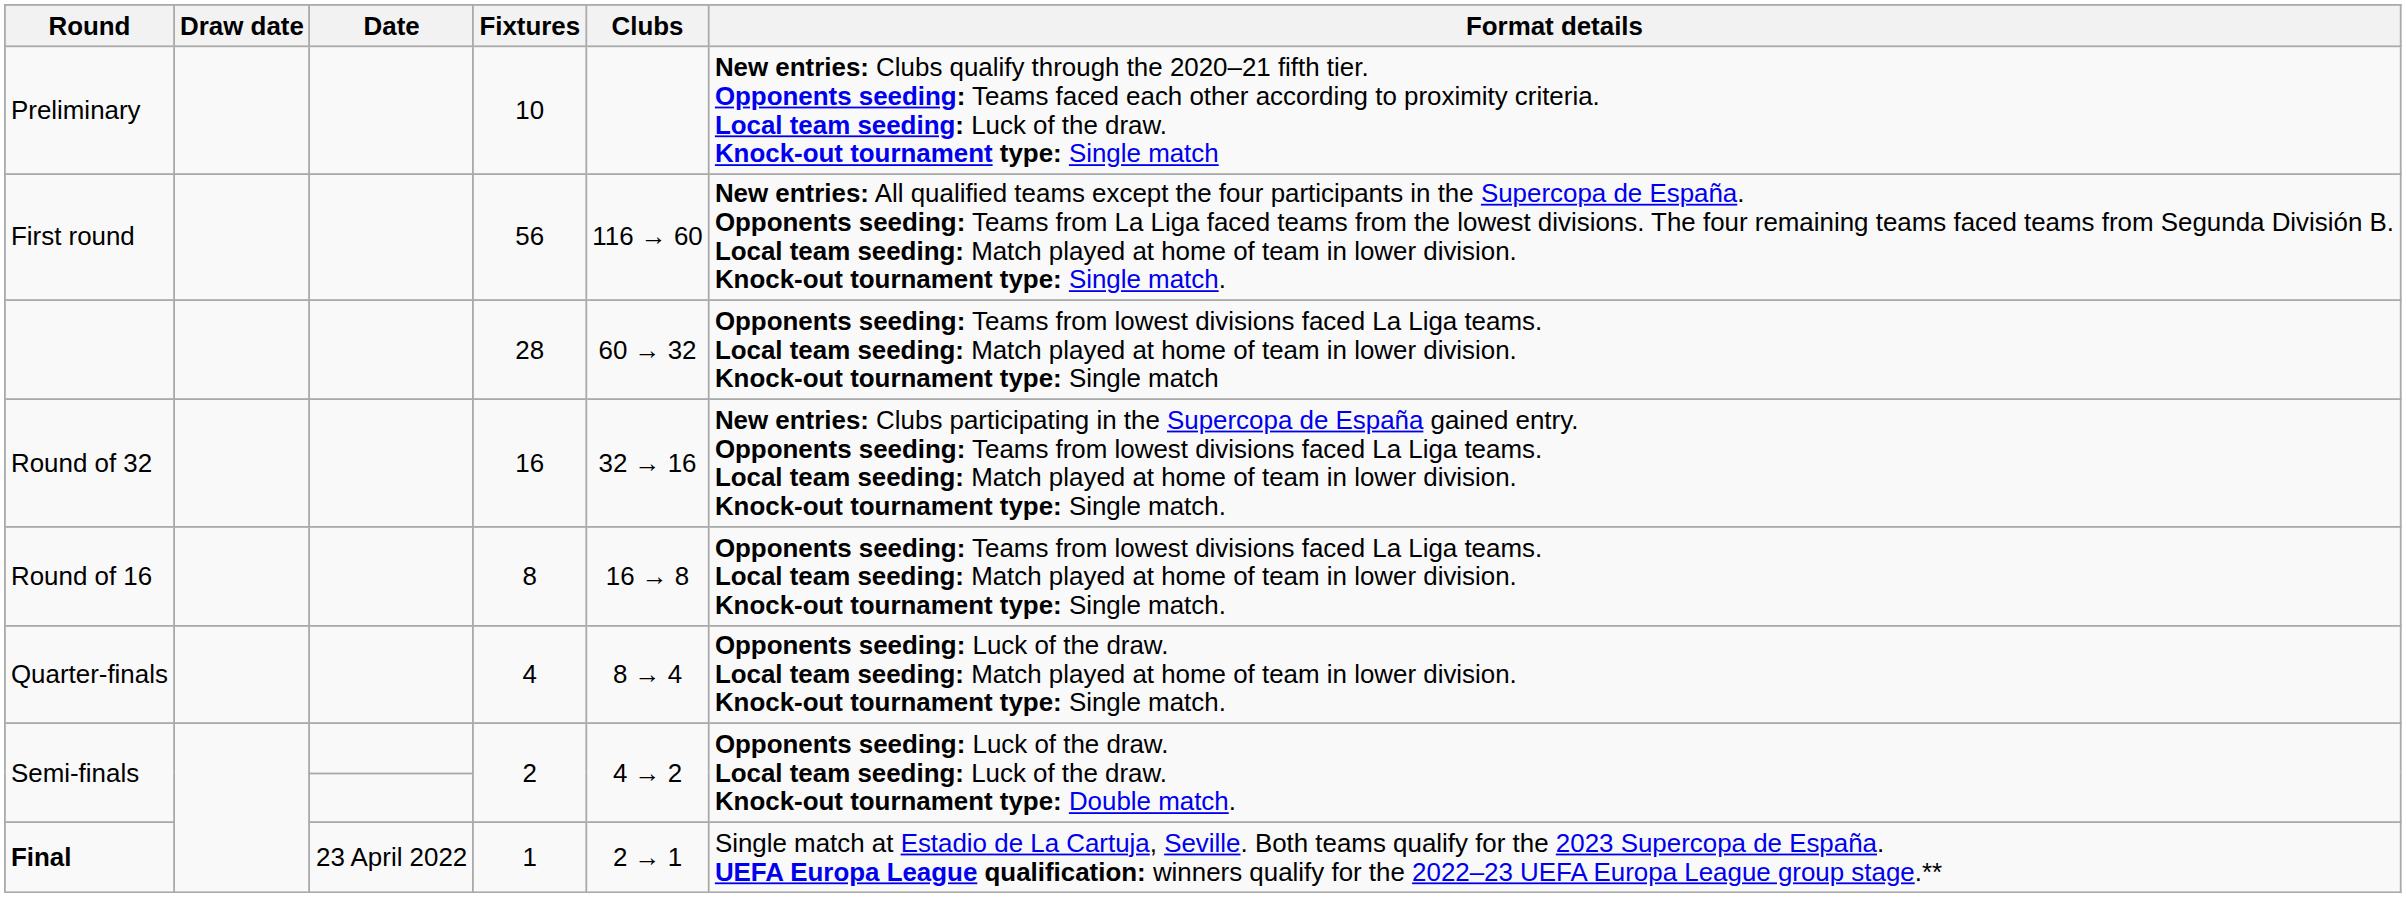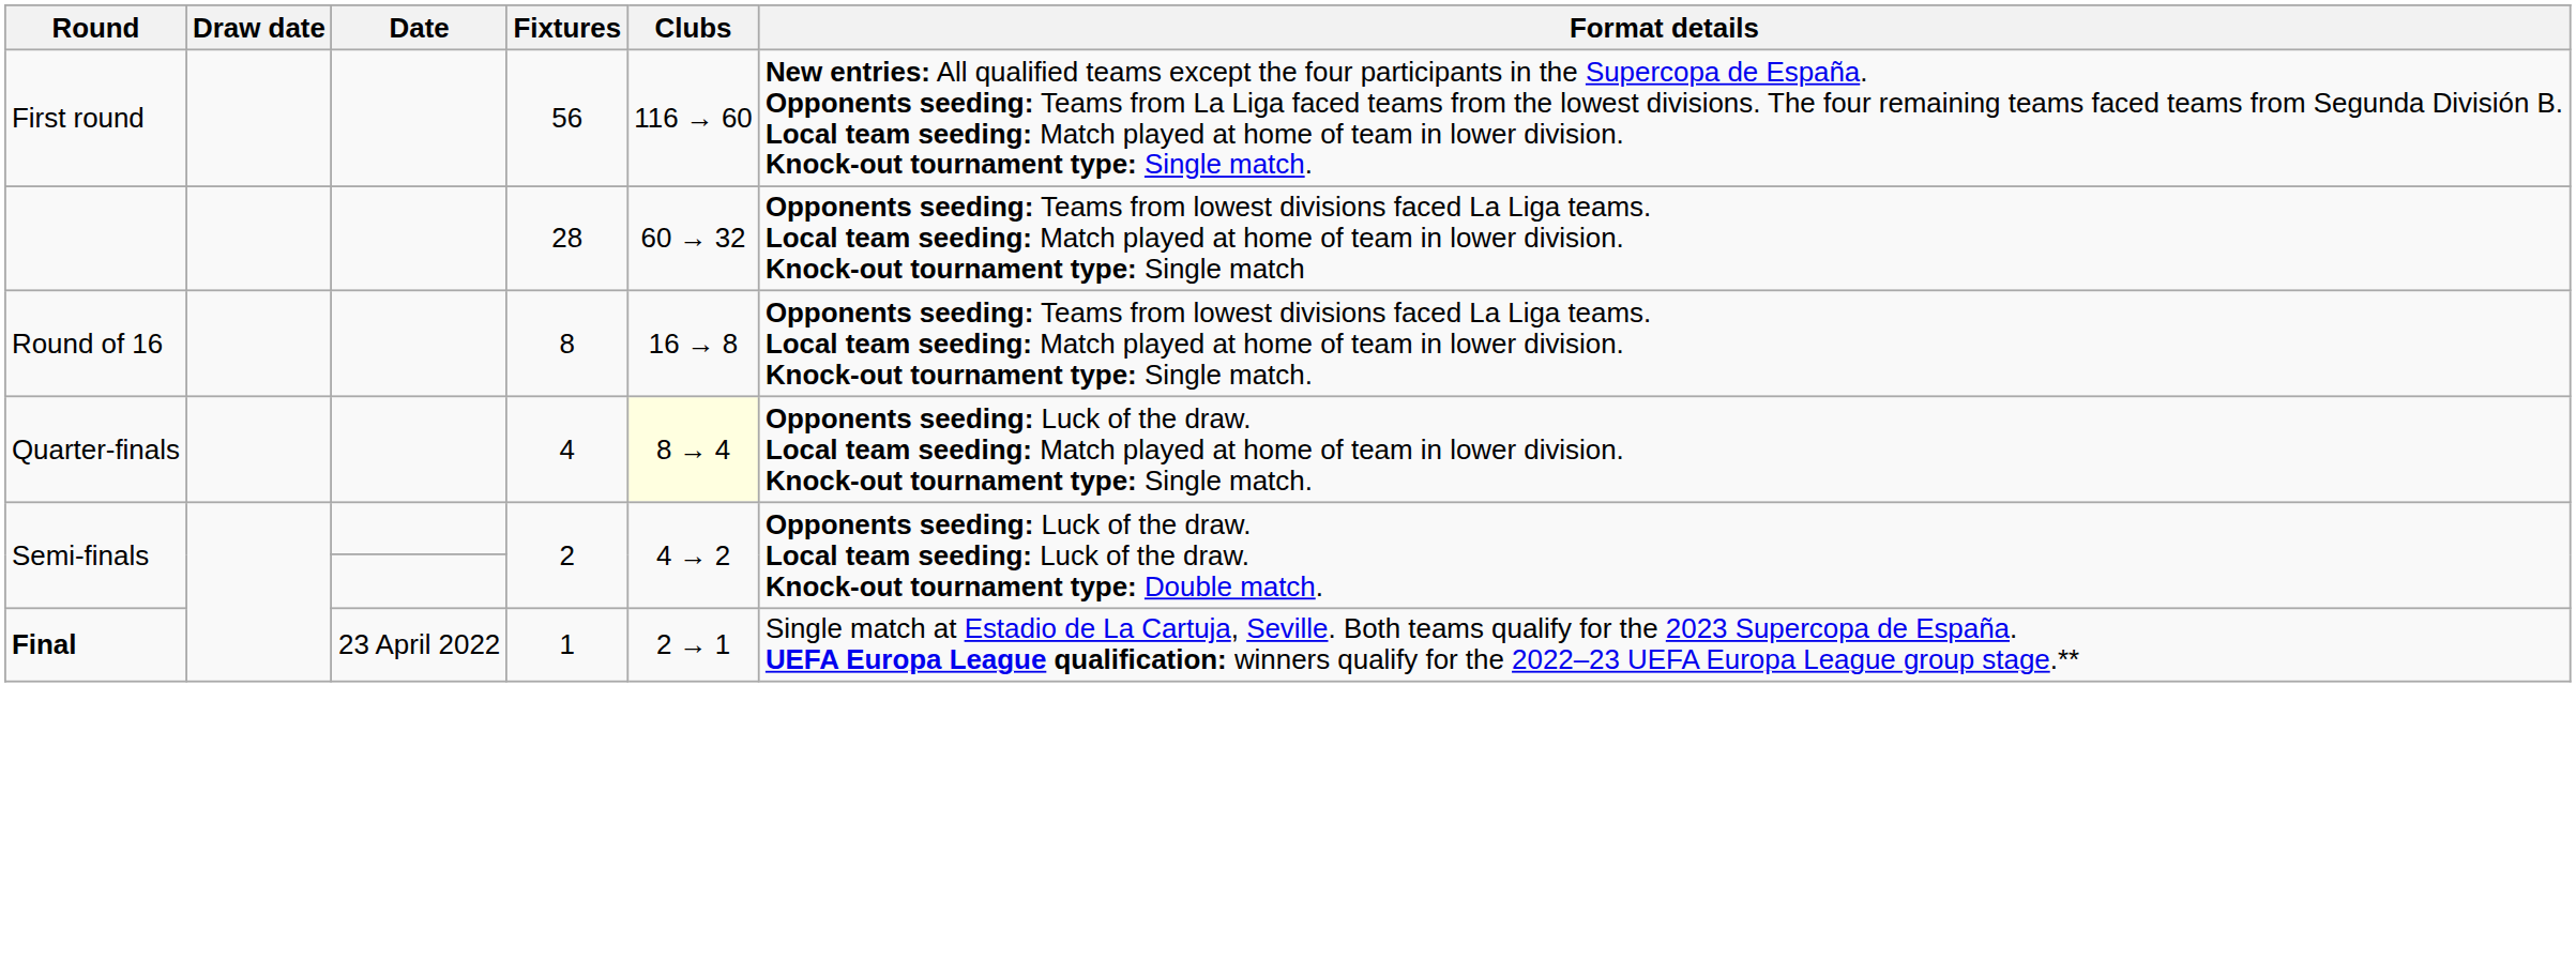 <table class="wikitable" style="font-size:90%">
 <tr>
 <th>Round</th>
 <th>Draw date</th>
 <th>Date</th>
 <th>Fixtures</th>
 <th>Clubs</th>
 <th>Format details</th>
-</tr>
-<tr>
-<td>Preliminary</td>
-<td style="text-align:left;"><br></td>
-<td style="text-align:left;"></td>
-<td style="text-align:center;">10</td>
-<td style="text-align:center;"></td>
-<td><strong>New entries:</strong> Clubs qualify through the 2020–21 fifth tier.<br><strong><a href='#'>Opponents seeding</a>:</strong> Teams faced each other according to proximity criteria.<br><strong><a href='#'>Local team seeding</a>:</strong> Luck of the draw.<br><strong><a href='#'>Knock-out tournament</a> type:</strong> <a href='#'>Single match</a></td>
 </tr>
 <tr>
 <td>First round</td>
 <td style="text-align:left;"><br></td>
 <td style="text-align:left;"></td>
 <td style="text-align:center;">56</td>
 <td style="text-align:center;">116 → 60</td>
 <td><strong>New entries:</strong> All qualified teams except the four participants in the <a href='#'>Supercopa de España</a>.<br><strong>Opponents seeding:</strong> Teams from La Liga faced teams from the lowest divisions. The four remaining teams faced teams from Segunda División B.<br><strong>Local team seeding:</strong> Match played at home of team in lower division.<br><strong>Knock-out tournament type:</strong> <a href='#'>Single match</a>.</td>
 </tr>
 <tr>
 <td></td>
 <td style="text-align:left;"></td>
 <td style="text-align:left;"></td>
 <td style="text-align:center;">28</td>
 <td style="text-align:center;">60 → 32</td>
 <td><strong>Opponents seeding:</strong> Teams from lowest divisions faced La Liga teams.<br><strong>Local team seeding:</strong> Match played at home of team in lower division.<br><strong>Knock-out tournament type:</strong> Single match</td>
 </tr>
 <tr>
-<td>Round of 32</td>
-<td style="text-align:left;"></td>
-<td style="text-align:left;"></td>
-<td style="text-align:center;">16</td>
-<td style="text-align:center;">32 → 16</td>
-<td><strong>New entries:</strong> Clubs participating in the <a href='#'>Supercopa de España</a> gained entry.<br><strong>Opponents seeding:</strong> Teams from lowest divisions faced La Liga teams.<br><strong>Local team seeding:</strong> Match played at home of team in lower division.<br><strong>Knock-out tournament type:</strong> Single match.</td>
-</tr>
-<tr>
 <td>Round of 16</td>
 <td style="text-align:left;"></td>
 <td style="text-align:left;"></td>
 <td style="text-align:center;">8</td>
 <td style="text-align:center;">16 → 8</td>
 <td><strong>Opponents seeding:</strong> Teams from lowest divisions faced La Liga teams.<br><strong>Local team seeding:</strong> Match played at home of team in lower division.<br><strong>Knock-out tournament type:</strong> Single match.</td>
 </tr>
 <tr>
 <td>Quarter-finals</td>
 <td style="text-align:left;"></td>
 <td style="text-align:left;"></td>
 <td style="text-align:center;">4</td>
-<td style="text-align:center;">8 → 4</td>
+<td style="background: lightyellow; text-align:center;">8 → 4</td>
 <td><strong>Opponents seeding:</strong> Luck of the draw.<br><strong>Local team seeding:</strong> Match played at home of team in lower division.<br><strong>Knock-out tournament type:</strong> Single match.</td>
 </tr>
 <tr>
 <td rowspan=2>Semi-finals</td>
 <td rowspan=3 style="text-align:left;"></td>
 <td style="text-align:left;"></td>
 <td rowspan=2 style="text-align:center;">2</td>
 <td rowspan=2 style="text-align:center;">4 → 2</td>
 <td rowspan=2><strong>Opponents seeding:</strong> Luck of the draw.<br><strong>Local team seeding:</strong> Luck of the draw.<br><strong>Knock-out tournament type:</strong> <a href='#'>Double match</a>.</td>
 </tr>
 <tr>
 <td style="text-align:left;"></td>
 </tr>
 <tr>
 <td><strong>Final</strong></td>
 <td style="text-align:left;">23 April 2022</td>
 <td style="text-align:center;">1</td>
 <td style="text-align:center;">2 → 1</td>
 <td>Single match at <a href='#'>Estadio de La Cartuja</a>, <a href='#'>Seville</a>. Both teams qualify for the <a href='#'>2023 Supercopa de España</a>.<br><strong><a href='#'>UEFA Europa League</a> qualification:</strong> winners qualify for the <a href='#'>2022–23 UEFA Europa League group stage</a>.**</td>
 </tr>
 </table>
